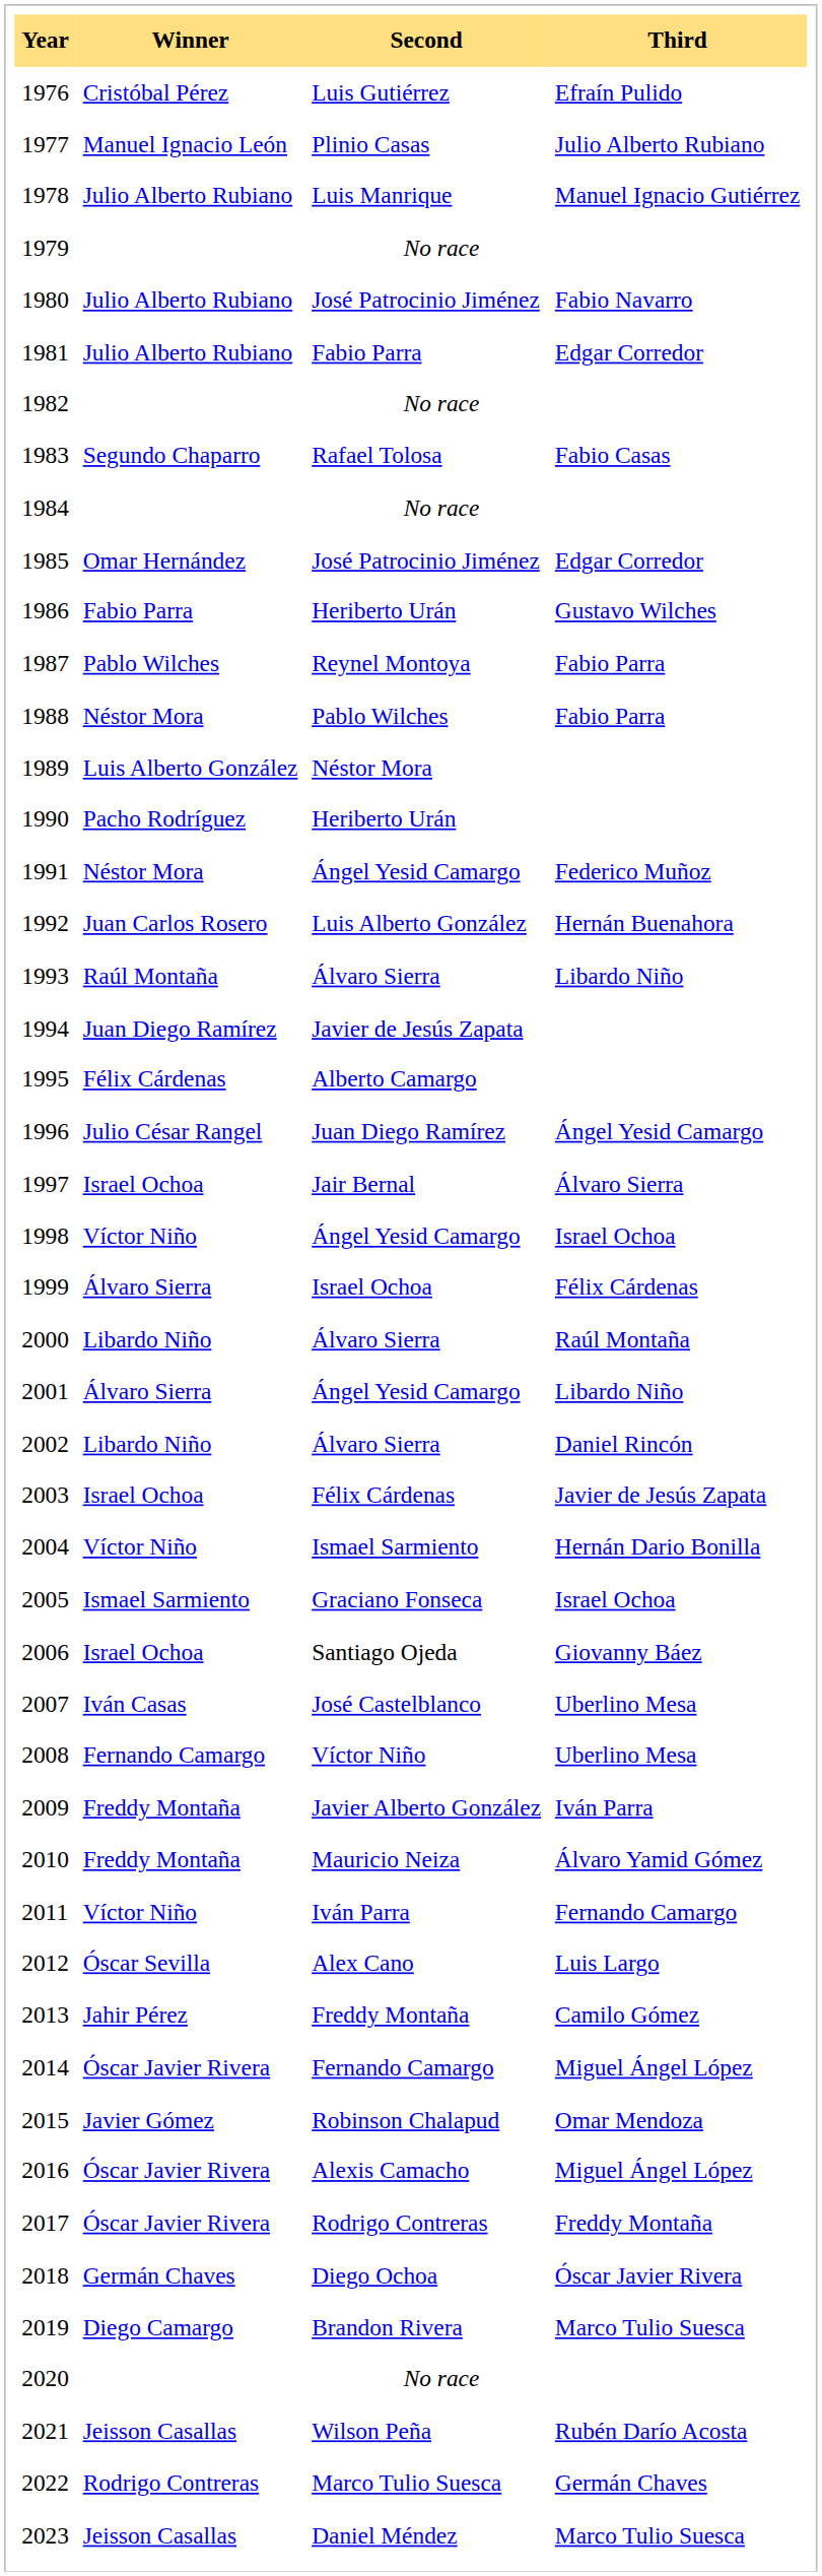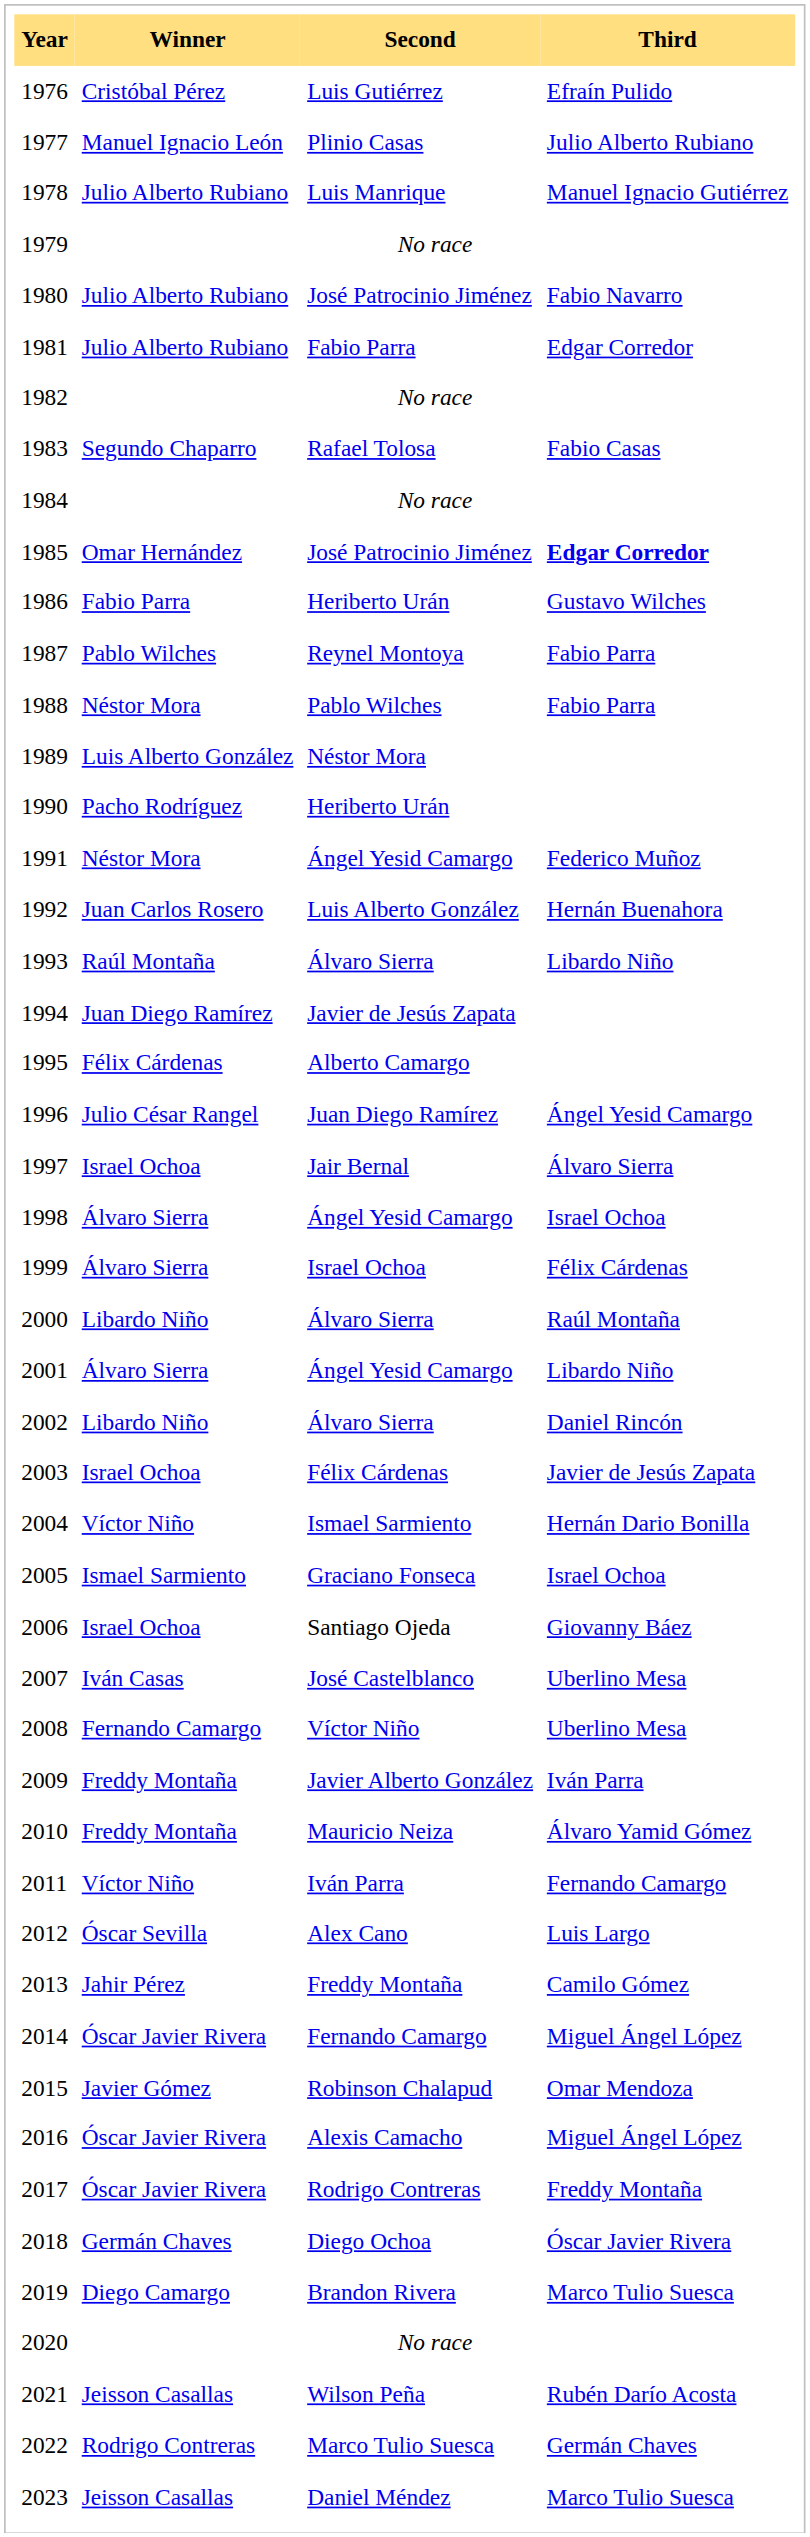 <table cellpadding="4" cellspacing="0"  style="border: 1px solid silver; color: black; margin: 0 0 0.5em 0; background-color: white; padding: 5px; text-align: left; font-size:85%; vertical-align: top; line-height:1.6em;">
 <tr>
 <th scope=col; align="center" bgcolor="FFDF80">Year</th>
 <th scope=col; align="center" bgcolor="FFDF80">Winner</th>
 <th scope=col; align="center" bgcolor="FFDF80">Second</th>
 <th scope=col; align="center" bgcolor="FFDF80">Third</th>
 </tr>
 <tr>
 <td>1976</td>
 <td> <a href='#'>Cristóbal Pérez</a></td>
 <td> <a href='#'>Luis Gutiérrez</a></td>
 <td> <a href='#'>Efraín Pulido</a></td>
 </tr>
 <tr>
 <td>1977</td>
 <td> <a href='#'>Manuel Ignacio León</a></td>
 <td> <a href='#'>Plinio Casas</a></td>
 <td> <a href='#'>Julio Alberto Rubiano</a></td>
 </tr>
 <tr>
 <td>1978</td>
 <td> <a href='#'>Julio Alberto Rubiano</a></td>
 <td> <a href='#'>Luis Manrique</a></td>
 <td> <a href='#'>Manuel Ignacio Gutiérrez</a></td>
 </tr>
 <tr>
 <td>1979</td>
 <td colspan=3 style="text-align:center;"><em>No race</em></td>
 </tr>
 <tr>
 <td>1980</td>
 <td> <a href='#'>Julio Alberto Rubiano</a></td>
 <td> <a href='#'>José Patrocinio Jiménez</a></td>
 <td> <a href='#'>Fabio Navarro</a></td>
 </tr>
 <tr>
 <td>1981</td>
 <td> <a href='#'>Julio Alberto Rubiano</a></td>
 <td> <a href='#'>Fabio Parra</a></td>
 <td> <a href='#'>Edgar Corredor</a></td>
 </tr>
 <tr>
 <td>1982</td>
 <td colspan=3 style="text-align:center;"><em>No race</em></td>
 </tr>
 <tr>
 <td>1983</td>
 <td> <a href='#'>Segundo Chaparro</a></td>
 <td> <a href='#'>Rafael Tolosa</a></td>
 <td> <a href='#'>Fabio Casas</a></td>
 </tr>
 <tr>
 <td>1984</td>
 <td colspan=3 style="text-align:center;"><em>No race</em></td>
 </tr>
 <tr>
 <td>1985</td>
 <td> <a href='#'>Omar Hernández</a></td>
 <td> <a href='#'>José Patrocinio Jiménez</a></td>
-<td> <a href='#'>Edgar Corredor</a></td>
+<td><strong> <a href='#'>Edgar Corredor</a></strong></td>
 </tr>
 <tr>
 <td>1986</td>
 <td> <a href='#'>Fabio Parra</a></td>
 <td> <a href='#'>Heriberto Urán</a></td>
 <td> <a href='#'>Gustavo Wilches</a></td>
 </tr>
 <tr>
 <td>1987</td>
 <td> <a href='#'>Pablo Wilches</a></td>
 <td> <a href='#'>Reynel Montoya</a></td>
 <td> <a href='#'>Fabio Parra</a></td>
 </tr>
 <tr>
 <td>1988</td>
 <td> <a href='#'>Néstor Mora</a></td>
 <td> <a href='#'>Pablo Wilches</a></td>
 <td> <a href='#'>Fabio Parra</a></td>
 </tr>
 <tr>
 <td>1989</td>
 <td> <a href='#'>Luis Alberto González</a></td>
 <td> <a href='#'>Néstor Mora</a></td>
 <td></td>
 </tr>
 <tr>
 <td>1990</td>
 <td> <a href='#'>Pacho Rodríguez</a></td>
 <td> <a href='#'>Heriberto Urán</a></td>
 <td></td>
 </tr>
 <tr>
 <td>1991</td>
 <td> <a href='#'>Néstor Mora</a></td>
 <td> <a href='#'>Ángel Yesid Camargo</a></td>
 <td> <a href='#'>Federico Muñoz</a></td>
 </tr>
 <tr>
 <td>1992</td>
 <td> <a href='#'>Juan Carlos Rosero</a></td>
 <td> <a href='#'>Luis Alberto González</a></td>
 <td> <a href='#'>Hernán Buenahora</a></td>
 </tr>
 <tr>
 <td>1993</td>
 <td> <a href='#'>Raúl Montaña</a></td>
 <td> <a href='#'>Álvaro Sierra</a></td>
 <td> <a href='#'>Libardo Niño</a></td>
 </tr>
 <tr>
 <td>1994</td>
 <td> <a href='#'>Juan Diego Ramírez</a></td>
 <td> <a href='#'>Javier de Jesús Zapata</a></td>
 <td></td>
 </tr>
 <tr>
 <td>1995</td>
 <td> <a href='#'>Félix Cárdenas</a></td>
 <td> <a href='#'>Alberto Camargo</a></td>
 <td></td>
 </tr>
 <tr>
 <td>1996</td>
 <td> <a href='#'>Julio César Rangel</a></td>
 <td> <a href='#'>Juan Diego Ramírez</a></td>
 <td> <a href='#'>Ángel Yesid Camargo</a></td>
 </tr>
 <tr>
 <td>1997</td>
 <td> <a href='#'>Israel Ochoa</a></td>
 <td> <a href='#'>Jair Bernal</a></td>
 <td> <a href='#'>Álvaro Sierra</a></td>
 </tr>
 <tr>
 <td>1998</td>
-<td> <a href='#'>Víctor Niño</a></td>
+<td> <a href='#'>Álvaro Sierra</a></td>
 <td> <a href='#'>Ángel Yesid Camargo</a></td>
 <td> <a href='#'>Israel Ochoa</a></td>
 </tr>
 <tr>
 <td>1999</td>
 <td> <a href='#'>Álvaro Sierra</a></td>
 <td> <a href='#'>Israel Ochoa</a></td>
 <td> <a href='#'>Félix Cárdenas</a></td>
 </tr>
 <tr>
 <td>2000</td>
 <td> <a href='#'>Libardo Niño</a></td>
 <td> <a href='#'>Álvaro Sierra</a></td>
 <td> <a href='#'>Raúl Montaña</a></td>
 </tr>
 <tr>
 <td>2001</td>
 <td> <a href='#'>Álvaro Sierra</a></td>
 <td> <a href='#'>Ángel Yesid Camargo</a></td>
 <td> <a href='#'>Libardo Niño</a></td>
 </tr>
 <tr>
 <td>2002</td>
 <td> <a href='#'>Libardo Niño</a></td>
 <td> <a href='#'>Álvaro Sierra</a></td>
 <td> <a href='#'>Daniel Rincón</a></td>
 </tr>
 <tr>
 <td>2003</td>
 <td> <a href='#'>Israel Ochoa</a></td>
 <td> <a href='#'>Félix Cárdenas</a></td>
 <td> <a href='#'>Javier de Jesús Zapata</a></td>
 </tr>
 <tr>
 <td>2004</td>
 <td> <a href='#'>Víctor Niño</a></td>
 <td> <a href='#'>Ismael Sarmiento</a></td>
 <td> <a href='#'>Hernán Dario Bonilla</a></td>
 </tr>
 <tr>
 <td>2005</td>
 <td> <a href='#'>Ismael Sarmiento</a></td>
 <td> <a href='#'>Graciano Fonseca</a></td>
 <td> <a href='#'>Israel Ochoa</a></td>
 </tr>
 <tr>
 <td>2006</td>
 <td> <a href='#'>Israel Ochoa</a></td>
 <td> Santiago Ojeda</td>
 <td> <a href='#'>Giovanny Báez</a></td>
 </tr>
 <tr>
 <td>2007</td>
 <td> <a href='#'>Iván Casas</a></td>
 <td> <a href='#'>José Castelblanco</a></td>
 <td> <a href='#'>Uberlino Mesa</a></td>
 </tr>
 <tr>
 <td>2008</td>
 <td> <a href='#'>Fernando Camargo</a></td>
 <td> <a href='#'>Víctor Niño</a></td>
 <td> <a href='#'>Uberlino Mesa</a></td>
 </tr>
 <tr>
 <td>2009</td>
 <td> <a href='#'>Freddy Montaña</a></td>
 <td> <a href='#'>Javier Alberto González</a></td>
 <td> <a href='#'>Iván Parra</a></td>
 </tr>
 <tr>
 <td>2010</td>
 <td> <a href='#'>Freddy Montaña</a></td>
 <td> <a href='#'>Mauricio Neiza</a></td>
 <td> <a href='#'>Álvaro Yamid Gómez</a></td>
 </tr>
 <tr>
 <td>2011</td>
 <td> <a href='#'>Víctor Niño</a></td>
 <td> <a href='#'>Iván Parra</a></td>
 <td> <a href='#'>Fernando Camargo</a></td>
 </tr>
 <tr>
 <td>2012</td>
 <td> <a href='#'>Óscar Sevilla</a></td>
 <td> <a href='#'>Alex Cano</a></td>
 <td> <a href='#'>Luis Largo</a></td>
 </tr>
 <tr>
 <td>2013</td>
 <td> <a href='#'>Jahir Pérez</a></td>
 <td> <a href='#'>Freddy Montaña</a></td>
 <td> <a href='#'>Camilo Gómez</a></td>
 </tr>
 <tr>
 <td>2014</td>
 <td> <a href='#'>Óscar Javier Rivera</a></td>
 <td> <a href='#'>Fernando Camargo</a></td>
 <td> <a href='#'>Miguel Ángel López</a></td>
 </tr>
 <tr>
 <td>2015</td>
 <td> <a href='#'>Javier Gómez</a></td>
 <td> <a href='#'>Robinson Chalapud</a></td>
 <td> <a href='#'>Omar Mendoza</a></td>
 </tr>
 <tr>
 <td>2016</td>
 <td> <a href='#'>Óscar Javier Rivera</a></td>
 <td> <a href='#'>Alexis Camacho</a></td>
 <td> <a href='#'>Miguel Ángel López</a></td>
 </tr>
 <tr>
 <td>2017</td>
 <td> <a href='#'>Óscar Javier Rivera</a></td>
 <td> <a href='#'>Rodrigo Contreras</a></td>
 <td> <a href='#'>Freddy Montaña</a></td>
 </tr>
 <tr>
 <td>2018</td>
 <td> <a href='#'>Germán Chaves</a></td>
 <td> <a href='#'>Diego Ochoa</a></td>
 <td> <a href='#'>Óscar Javier Rivera</a></td>
 </tr>
 <tr>
 <td>2019</td>
 <td> <a href='#'>Diego Camargo</a></td>
 <td> <a href='#'>Brandon Rivera</a></td>
 <td> <a href='#'>Marco Tulio Suesca</a></td>
 </tr>
 <tr>
 <td>2020</td>
 <td colspan=4 align="center"><em>No race</em></td>
 </tr>
 <tr>
 <td>2021</td>
 <td> <a href='#'>Jeisson Casallas</a></td>
 <td> <a href='#'>Wilson Peña</a></td>
 <td> <a href='#'>Rubén Darío Acosta</a></td>
 </tr>
 <tr>
 <td>2022</td>
 <td> <a href='#'>Rodrigo Contreras</a></td>
 <td> <a href='#'>Marco Tulio Suesca</a></td>
 <td> <a href='#'>Germán Chaves</a></td>
 </tr>
 <tr>
 <td>2023</td>
 <td> <a href='#'>Jeisson Casallas</a></td>
 <td> <a href='#'>Daniel Méndez</a></td>
 <td> <a href='#'>Marco Tulio Suesca</a></td>
 </tr>
 </table>
